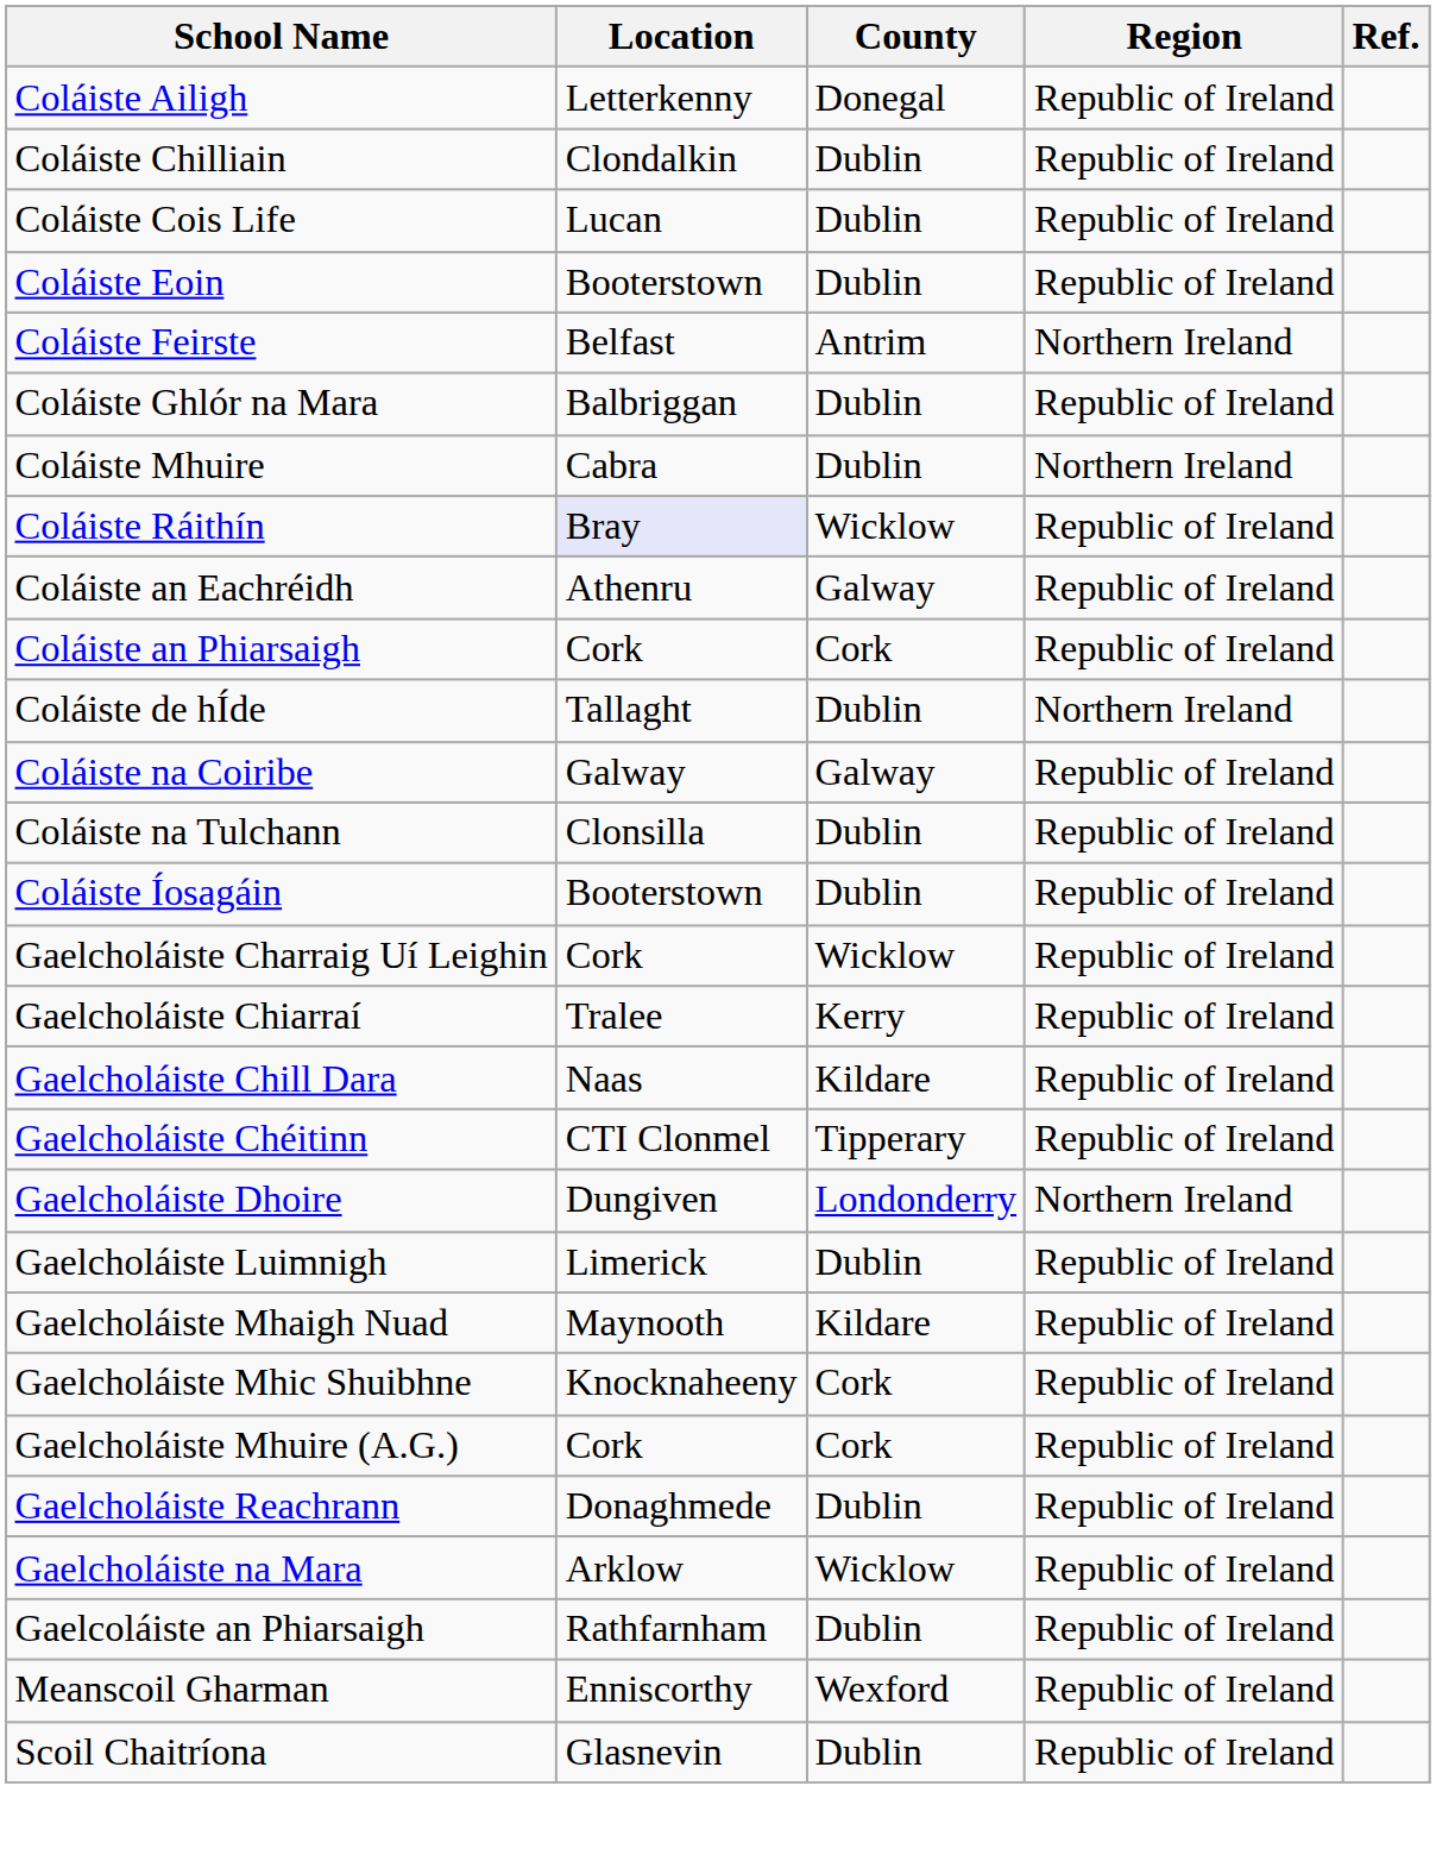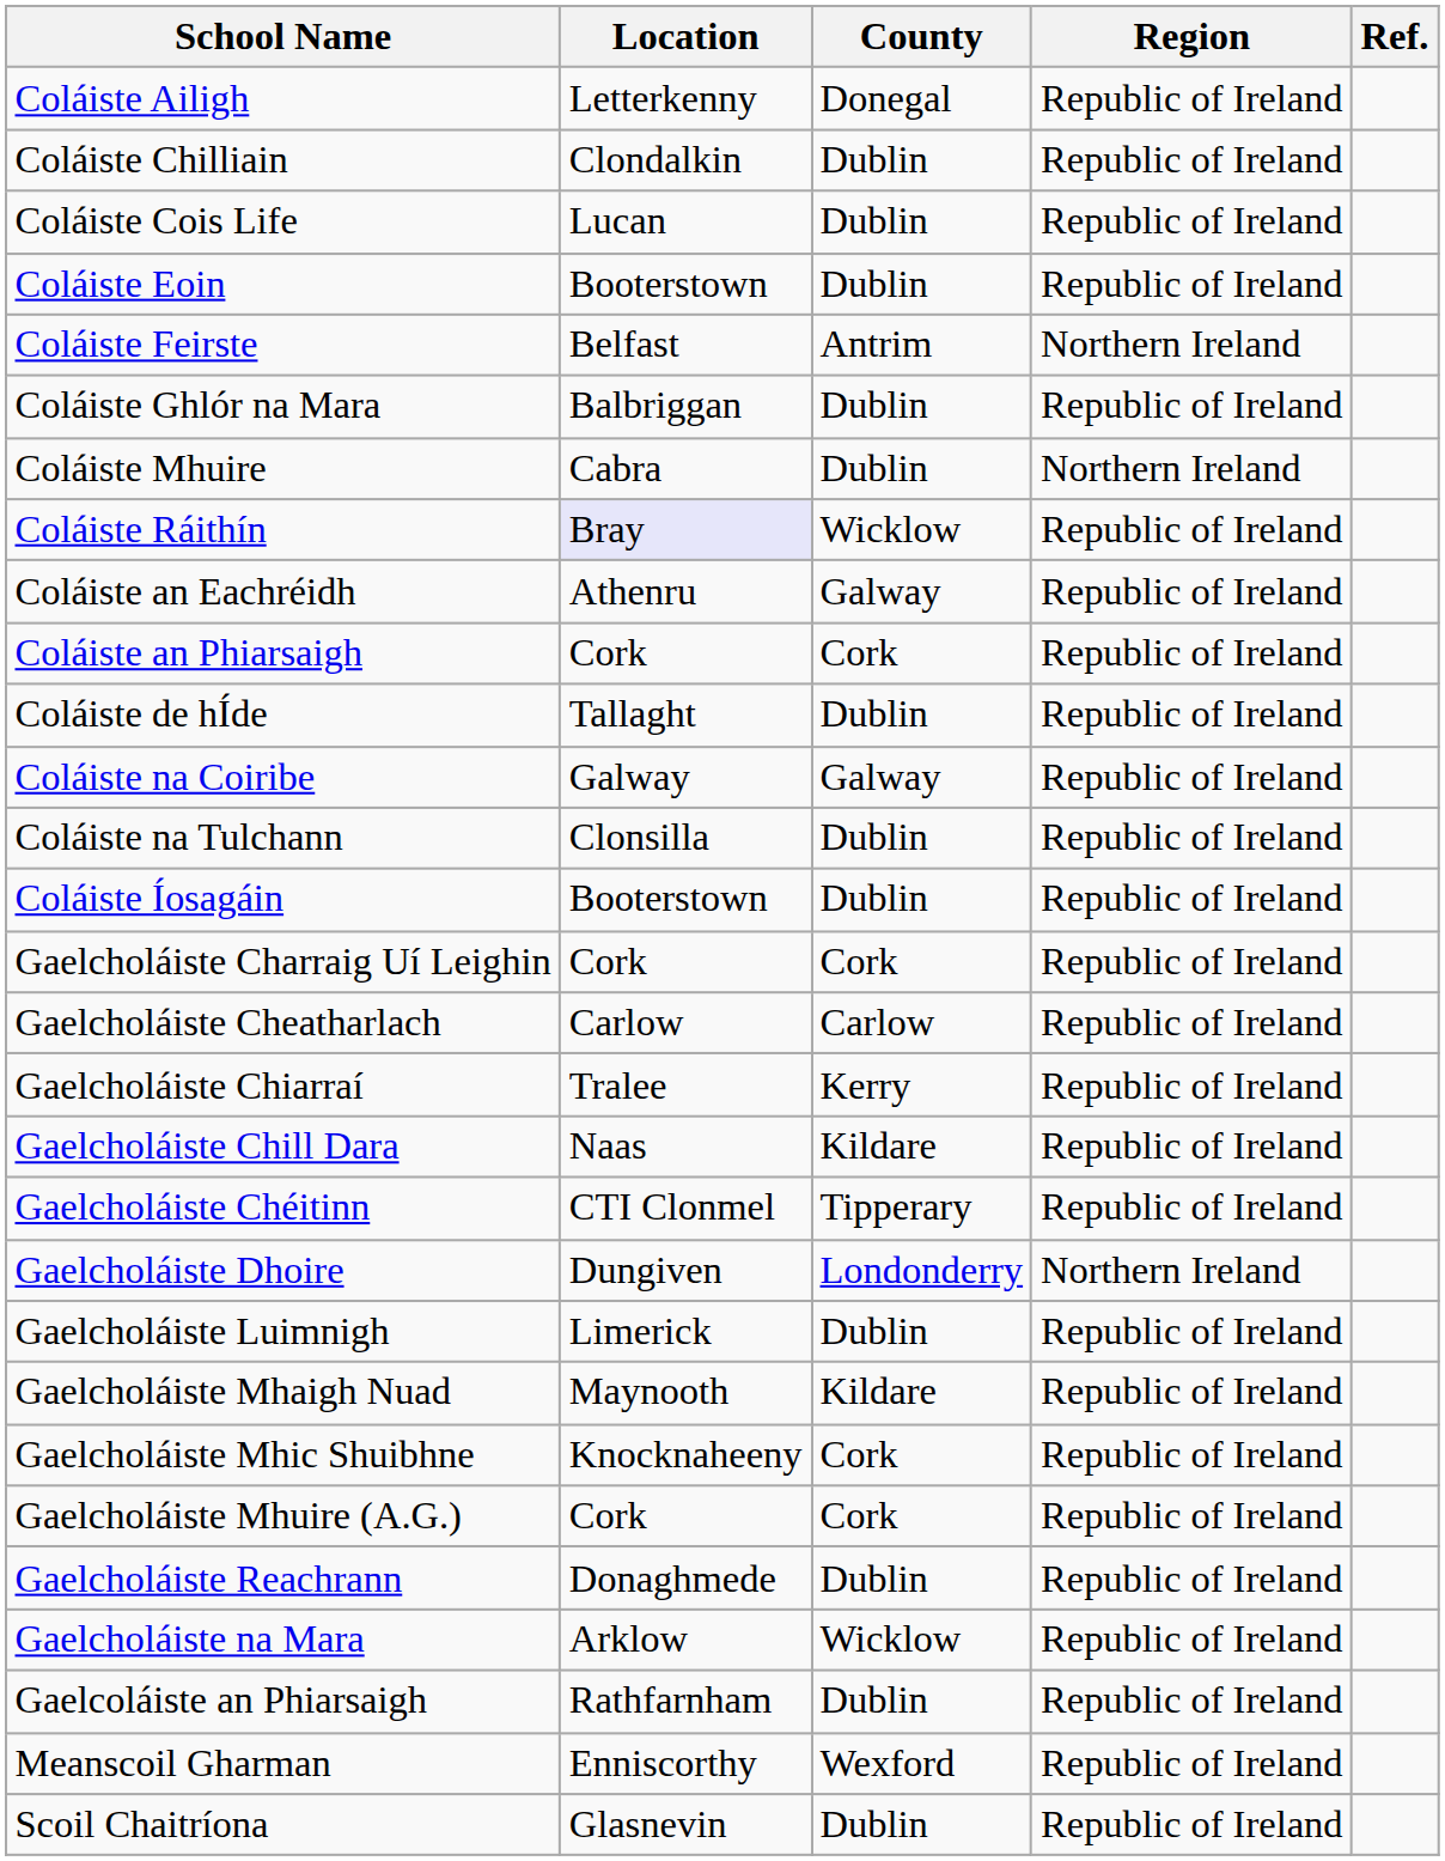 <table class="wikitable sortable">
 <tr>
 <th>School Name</th>
 <th>Location</th>
 <th>County</th>
 <th>Region</th>
 <th>Ref.</th>
 </tr>
 <tr>
 <td><a href='#'>Coláiste Ailigh</a></td>
 <td>Letterkenny</td>
 <td>Donegal</td>
 <td>Republic of Ireland</td>
 <td></td>
 </tr>
 <tr>
 <td>Coláiste Chilliain</td>
 <td>Clondalkin</td>
 <td>Dublin</td>
 <td>Republic of Ireland</td>
 <td></td>
 </tr>
 <tr>
 <td>Coláiste Cois Life</td>
 <td>Lucan</td>
 <td>Dublin</td>
 <td>Republic of Ireland</td>
 <td></td>
 </tr>
 <tr>
 <td><a href='#'>Coláiste Eoin</a></td>
 <td>Booterstown</td>
 <td>Dublin</td>
 <td>Republic of Ireland</td>
 <td></td>
 </tr>
 <tr>
 <td><a href='#'>Coláiste Feirste</a></td>
 <td>Belfast</td>
 <td>Antrim</td>
 <td>Northern Ireland</td>
 <td></td>
 </tr>
 <tr>
 <td>Coláiste Ghlór na Mara</td>
 <td>Balbriggan</td>
 <td>Dublin</td>
 <td>Republic of Ireland</td>
 <td></td>
 </tr>
 <tr>
 <td>Coláiste Mhuire</td>
 <td>Cabra</td>
 <td>Dublin</td>
 <td>Northern Ireland</td>
 <td></td>
 </tr>
 <tr>
 <td><a href='#'>Coláiste Ráithín</a></td>
 <td style="background: lavender;">Bray</td>
 <td>Wicklow</td>
 <td>Republic of Ireland</td>
 <td></td>
 </tr>
 <tr>
 <td>Coláiste an Eachréidh</td>
 <td>Athenru</td>
 <td>Galway</td>
 <td>Republic of Ireland</td>
 <td></td>
 </tr>
 <tr>
 <td><a href='#'>Coláiste an Phiarsaigh</a></td>
 <td>Cork</td>
 <td>Cork</td>
 <td>Republic of Ireland</td>
 <td></td>
 </tr>
 <tr>
 <td>Coláiste de hÍde</td>
 <td>Tallaght</td>
 <td>Dublin</td>
-<td>Northern Ireland</td>
+<td>Republic of Ireland</td>
 <td></td>
 </tr>
 <tr>
 <td><a href='#'>Coláiste na Coiribe</a></td>
 <td>Galway</td>
 <td>Galway</td>
 <td>Republic of Ireland</td>
 <td></td>
 </tr>
 <tr>
 <td>Coláiste na Tulchann</td>
 <td>Clonsilla</td>
 <td>Dublin</td>
 <td>Republic of Ireland</td>
 <td></td>
 </tr>
 <tr>
 <td><a href='#'>Coláiste Íosagáin</a></td>
 <td>Booterstown</td>
 <td>Dublin</td>
 <td>Republic of Ireland</td>
 <td></td>
 </tr>
 <tr>
 <td>Gaelcholáiste Charraig Uí Leighin</td>
 <td>Cork</td>
-<td>Wicklow</td>
+<td>Cork</td>
+<td>Republic of Ireland</td>
+<td></td>
+</tr>
+<tr>
+<td>Gaelcholáiste Cheatharlach</td>
+<td>Carlow</td>
+<td>Carlow</td>
 <td>Republic of Ireland</td>
 <td></td>
 </tr>
 <tr>
 <td>Gaelcholáiste Chiarraí</td>
 <td>Tralee</td>
 <td>Kerry</td>
 <td>Republic of Ireland</td>
 <td></td>
 </tr>
 <tr>
 <td><a href='#'>Gaelcholáiste Chill Dara</a></td>
 <td>Naas</td>
 <td>Kildare</td>
 <td>Republic of Ireland</td>
 <td></td>
 </tr>
 <tr>
 <td><a href='#'>Gaelcholáiste Chéitinn</a></td>
 <td>CTI Clonmel</td>
 <td>Tipperary</td>
 <td>Republic of Ireland</td>
 <td></td>
 </tr>
 <tr>
 <td><a href='#'>Gaelcholáiste Dhoire</a></td>
 <td>Dungiven</td>
 <td><a href='#'>Londonderry</a></td>
 <td>Northern Ireland</td>
 <td></td>
 </tr>
 <tr>
 <td>Gaelcholáiste Luimnigh</td>
 <td>Limerick</td>
 <td>Dublin</td>
 <td>Republic of Ireland</td>
 <td></td>
 </tr>
 <tr>
 <td>Gaelcholáiste Mhaigh Nuad</td>
 <td>Maynooth</td>
 <td>Kildare</td>
 <td>Republic of Ireland</td>
 <td></td>
 </tr>
 <tr>
 <td>Gaelcholáiste Mhic Shuibhne</td>
 <td>Knocknaheeny</td>
 <td>Cork</td>
 <td>Republic of Ireland</td>
 <td></td>
 </tr>
 <tr>
 <td>Gaelcholáiste Mhuire (A.G.)</td>
 <td>Cork</td>
 <td>Cork</td>
 <td>Republic of Ireland</td>
 <td></td>
 </tr>
 <tr>
 <td><a href='#'>Gaelcholáiste Reachrann</a></td>
 <td>Donaghmede</td>
 <td>Dublin</td>
 <td>Republic of Ireland</td>
 <td></td>
 </tr>
 <tr>
 <td><a href='#'>Gaelcholáiste na Mara</a></td>
 <td>Arklow</td>
 <td>Wicklow</td>
 <td>Republic of Ireland</td>
 <td></td>
 </tr>
 <tr>
 <td>Gaelcoláiste an Phiarsaigh</td>
 <td>Rathfarnham</td>
 <td>Dublin</td>
 <td>Republic of Ireland</td>
 <td></td>
 </tr>
 <tr>
 <td>Meanscoil Gharman</td>
 <td>Enniscorthy</td>
 <td>Wexford</td>
 <td>Republic of Ireland</td>
 <td></td>
 </tr>
 <tr>
 <td>Scoil Chaitríona</td>
 <td>Glasnevin</td>
 <td>Dublin</td>
 <td>Republic of Ireland</td>
 <td></td>
 </tr>
 </table>
